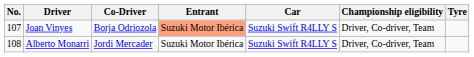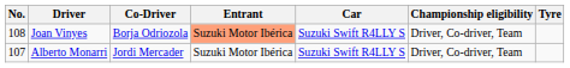 <table class="wikitable" style="font-size: 85%;">
 <tr>
 <th>No.</th>
 <th>Driver</th>
 <th>Co-Driver</th>
 <th>Entrant</th>
 <th>Car</th>
 <th>Championship eligibility</th>
 <th>Tyre</th>
 </tr>
 <tr>
-<td align="center">107</td>
+<td align="center">108</td>
 <td> <a href='#'>Joan Vinyes</a></td>
 <td> <a href='#'>Borja Odriozola</a></td>
 <td style="background: lightsalmon;"> Suzuki Motor Ibérica</td>
 <td><a href='#'>Suzuki Swift R4LLY S</a></td>
 <td>Driver, Co-driver, Team</td>
 <td align="center"></td>
 </tr>
 <tr>
-<td align="center">108</td>
+<td align="center">107</td>
 <td> <a href='#'>Alberto Monarri</a></td>
 <td> <a href='#'>Jordi Mercader</a></td>
 <td> Suzuki Motor Ibérica</td>
 <td><a href='#'>Suzuki Swift R4LLY S</a></td>
 <td>Driver, Co-driver, Team</td>
 <td align="center"></td>
 </tr>
 </table>
